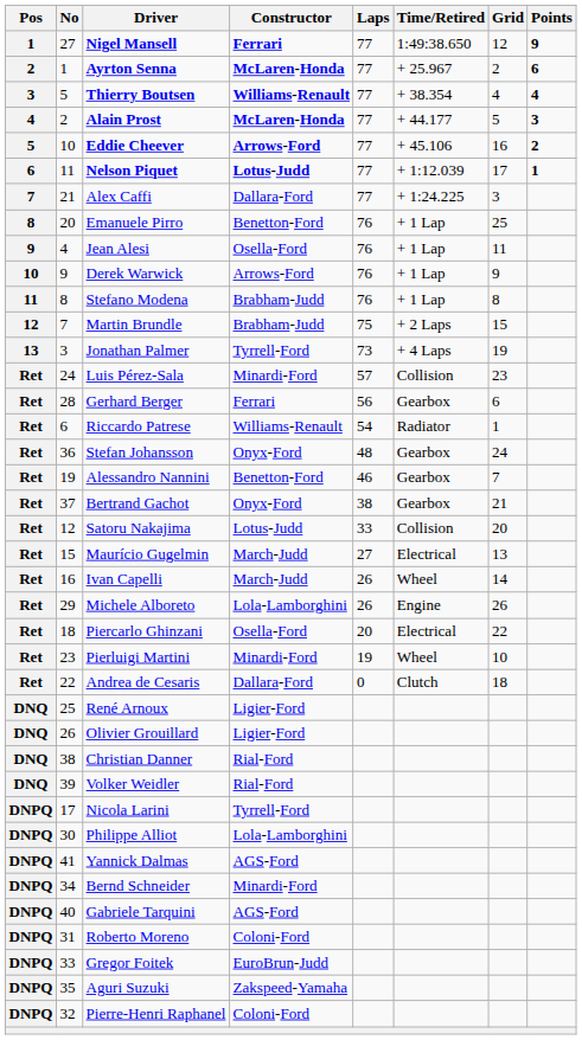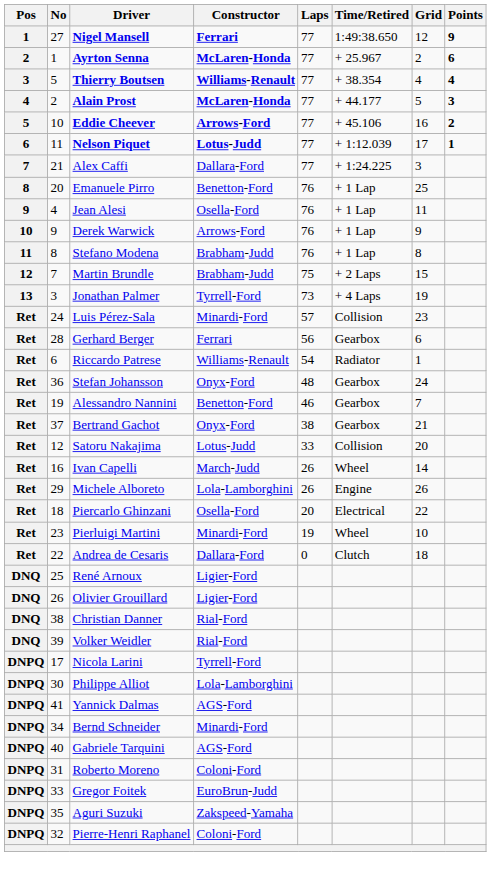 <table class="wikitable" style="font-size: 95%;">
 <tr>
 <th>Pos</th>
 <th>No</th>
 <th>Driver</th>
 <th>Constructor</th>
 <th>Laps</th>
 <th>Time/Retired</th>
 <th>Grid</th>
 <th>Points</th>
 </tr>
 <tr>
 <th>1</th>
 <td>27</td>
 <td> <strong><a href='#'>Nigel Mansell</a></strong></td>
 <td><strong><a href='#'>Ferrari</a></strong></td>
 <td>77</td>
 <td>1:49:38.650</td>
 <td>12</td>
 <td><strong>9</strong></td>
 </tr>
 <tr>
 <th>2</th>
 <td>1</td>
 <td> <strong><a href='#'>Ayrton Senna</a></strong></td>
 <td><strong><a href='#'>McLaren</a>-<a href='#'>Honda</a></strong></td>
 <td>77</td>
 <td>+ 25.967</td>
 <td>2</td>
 <td><strong>6</strong></td>
 </tr>
 <tr>
 <th>3</th>
 <td>5</td>
 <td> <strong><a href='#'>Thierry Boutsen</a></strong></td>
 <td><strong><a href='#'>Williams</a>-<a href='#'>Renault</a></strong></td>
 <td>77</td>
 <td>+ 38.354</td>
 <td>4</td>
 <td><strong>4</strong></td>
 </tr>
 <tr>
 <th>4</th>
 <td>2</td>
 <td> <strong><a href='#'>Alain Prost</a></strong></td>
 <td><strong><a href='#'>McLaren</a>-<a href='#'>Honda</a></strong></td>
 <td>77</td>
 <td>+ 44.177</td>
 <td>5</td>
 <td><strong>3</strong></td>
 </tr>
 <tr>
 <th>5</th>
 <td>10</td>
 <td> <strong><a href='#'>Eddie Cheever</a></strong></td>
 <td><strong><a href='#'>Arrows</a>-<a href='#'>Ford</a></strong></td>
 <td>77</td>
 <td>+ 45.106</td>
 <td>16</td>
 <td><strong>2</strong></td>
 </tr>
 <tr>
 <th>6</th>
 <td>11</td>
 <td> <strong><a href='#'>Nelson Piquet</a></strong></td>
 <td><strong><a href='#'>Lotus</a>-<a href='#'>Judd</a></strong></td>
 <td>77</td>
 <td>+ 1:12.039</td>
 <td>17</td>
 <td><strong>1</strong></td>
 </tr>
 <tr>
 <th>7</th>
 <td>21</td>
 <td> <a href='#'>Alex Caffi</a></td>
 <td><a href='#'>Dallara</a>-<a href='#'>Ford</a></td>
 <td>77</td>
 <td>+ 1:24.225</td>
 <td>3</td>
 <td> </td>
 </tr>
 <tr>
 <th>8</th>
 <td>20</td>
 <td> <a href='#'>Emanuele Pirro</a></td>
 <td><a href='#'>Benetton</a>-<a href='#'>Ford</a></td>
 <td>76</td>
 <td>+ 1 Lap</td>
 <td>25</td>
 <td> </td>
 </tr>
 <tr>
 <th>9</th>
 <td>4</td>
 <td> <a href='#'>Jean Alesi</a></td>
 <td><a href='#'>Osella</a>-<a href='#'>Ford</a></td>
 <td>76</td>
 <td>+ 1 Lap</td>
 <td>11</td>
 <td> </td>
 </tr>
 <tr>
 <th>10</th>
 <td>9</td>
 <td> <a href='#'>Derek Warwick</a></td>
 <td><a href='#'>Arrows</a>-<a href='#'>Ford</a></td>
 <td>76</td>
 <td>+ 1 Lap</td>
 <td>9</td>
 <td> </td>
 </tr>
 <tr>
 <th>11</th>
 <td>8</td>
 <td> <a href='#'>Stefano Modena</a></td>
 <td><a href='#'>Brabham</a>-<a href='#'>Judd</a></td>
 <td>76</td>
 <td>+ 1 Lap</td>
 <td>8</td>
 <td> </td>
 </tr>
 <tr>
 <th>12</th>
 <td>7</td>
 <td> <a href='#'>Martin Brundle</a></td>
 <td><a href='#'>Brabham</a>-<a href='#'>Judd</a></td>
 <td>75</td>
 <td>+ 2 Laps</td>
 <td>15</td>
 <td> </td>
 </tr>
 <tr>
 <th>13</th>
 <td>3</td>
 <td> <a href='#'>Jonathan Palmer</a></td>
 <td><a href='#'>Tyrrell</a>-<a href='#'>Ford</a></td>
 <td>73</td>
 <td>+ 4 Laps</td>
 <td>19</td>
 <td> </td>
 </tr>
 <tr>
 <th>Ret</th>
 <td>24</td>
 <td> <a href='#'>Luis Pérez-Sala</a></td>
 <td><a href='#'>Minardi</a>-<a href='#'>Ford</a></td>
 <td>57</td>
 <td>Collision</td>
 <td>23</td>
 <td> </td>
 </tr>
 <tr>
 <th>Ret</th>
 <td>28</td>
 <td> <a href='#'>Gerhard Berger</a></td>
 <td><a href='#'>Ferrari</a></td>
 <td>56</td>
 <td>Gearbox</td>
 <td>6</td>
 <td> </td>
 </tr>
 <tr>
 <th>Ret</th>
 <td>6</td>
 <td> <a href='#'>Riccardo Patrese</a></td>
 <td><a href='#'>Williams</a>-<a href='#'>Renault</a></td>
 <td>54</td>
 <td>Radiator</td>
 <td>1</td>
 <td> </td>
 </tr>
 <tr>
 <th>Ret</th>
 <td>36</td>
 <td> <a href='#'>Stefan Johansson</a></td>
 <td><a href='#'>Onyx</a>-<a href='#'>Ford</a></td>
 <td>48</td>
 <td>Gearbox</td>
 <td>24</td>
 <td> </td>
 </tr>
 <tr>
 <th>Ret</th>
 <td>19</td>
 <td> <a href='#'>Alessandro Nannini</a></td>
 <td><a href='#'>Benetton</a>-<a href='#'>Ford</a></td>
 <td>46</td>
 <td>Gearbox</td>
 <td>7</td>
 <td> </td>
 </tr>
 <tr>
 <th>Ret</th>
 <td>37</td>
 <td> <a href='#'>Bertrand Gachot</a></td>
 <td><a href='#'>Onyx</a>-<a href='#'>Ford</a></td>
 <td>38</td>
 <td>Gearbox</td>
 <td>21</td>
 <td> </td>
 </tr>
 <tr>
 <th>Ret</th>
 <td>12</td>
 <td> <a href='#'>Satoru Nakajima</a></td>
 <td><a href='#'>Lotus</a>-<a href='#'>Judd</a></td>
 <td>33</td>
 <td>Collision</td>
 <td>20</td>
 <td> </td>
 </tr>
 <tr>
 <th>Ret</th>
-<td>15</td>
-<td> <a href='#'>Maurício Gugelmin</a></td>
-<td><a href='#'>March</a>-<a href='#'>Judd</a></td>
-<td>27</td>
-<td>Electrical</td>
-<td>13</td>
-<td> </td>
-</tr>
-<tr>
-<th>Ret</th>
 <td>16</td>
 <td> <a href='#'>Ivan Capelli</a></td>
 <td><a href='#'>March</a>-<a href='#'>Judd</a></td>
 <td>26</td>
 <td>Wheel</td>
 <td>14</td>
 <td> </td>
 </tr>
 <tr>
 <th>Ret</th>
 <td>29</td>
 <td> <a href='#'>Michele Alboreto</a></td>
 <td><a href='#'>Lola</a>-<a href='#'>Lamborghini</a></td>
 <td>26</td>
 <td>Engine</td>
 <td>26</td>
 <td> </td>
 </tr>
 <tr>
 <th>Ret</th>
 <td>18</td>
 <td> <a href='#'>Piercarlo Ghinzani</a></td>
 <td><a href='#'>Osella</a>-<a href='#'>Ford</a></td>
 <td>20</td>
 <td>Electrical</td>
 <td>22</td>
 <td> </td>
 </tr>
 <tr>
 <th>Ret</th>
 <td>23</td>
 <td> <a href='#'>Pierluigi Martini</a></td>
 <td><a href='#'>Minardi</a>-<a href='#'>Ford</a></td>
 <td>19</td>
 <td>Wheel</td>
 <td>10</td>
 <td> </td>
 </tr>
 <tr>
 <th>Ret</th>
 <td>22</td>
 <td> <a href='#'>Andrea de Cesaris</a></td>
 <td><a href='#'>Dallara</a>-<a href='#'>Ford</a></td>
 <td>0</td>
 <td>Clutch</td>
 <td>18</td>
 <td> </td>
 </tr>
 <tr>
 <th>DNQ</th>
 <td>25</td>
 <td> <a href='#'>René Arnoux</a></td>
 <td><a href='#'>Ligier</a>-<a href='#'>Ford</a></td>
 <td> </td>
 <td></td>
 <td></td>
 <td> </td>
 </tr>
 <tr>
 <th>DNQ</th>
 <td>26</td>
 <td> <a href='#'>Olivier Grouillard</a></td>
 <td><a href='#'>Ligier</a>-<a href='#'>Ford</a></td>
 <td> </td>
 <td></td>
 <td></td>
 <td> </td>
 </tr>
 <tr>
 <th>DNQ</th>
 <td>38</td>
 <td> <a href='#'>Christian Danner</a></td>
 <td><a href='#'>Rial</a>-<a href='#'>Ford</a></td>
 <td> </td>
 <td></td>
 <td></td>
 <td> </td>
 </tr>
 <tr>
 <th>DNQ</th>
 <td>39</td>
 <td> <a href='#'>Volker Weidler</a></td>
 <td><a href='#'>Rial</a>-<a href='#'>Ford</a></td>
 <td> </td>
 <td></td>
 <td></td>
 <td> </td>
 </tr>
 <tr>
 <th>DNPQ</th>
 <td>17</td>
 <td> <a href='#'>Nicola Larini</a></td>
 <td><a href='#'>Tyrrell</a>-<a href='#'>Ford</a></td>
 <td> </td>
 <td></td>
 <td></td>
 <td> </td>
 </tr>
 <tr>
 <th>DNPQ</th>
 <td>30</td>
 <td> <a href='#'>Philippe Alliot</a></td>
 <td><a href='#'>Lola</a>-<a href='#'>Lamborghini</a></td>
 <td> </td>
 <td></td>
 <td></td>
 <td> </td>
 </tr>
 <tr>
 <th>DNPQ</th>
 <td>41</td>
 <td> <a href='#'>Yannick Dalmas</a></td>
 <td><a href='#'>AGS</a>-<a href='#'>Ford</a></td>
 <td> </td>
 <td></td>
 <td></td>
 <td> </td>
 </tr>
 <tr>
 <th>DNPQ</th>
 <td>34</td>
 <td> <a href='#'>Bernd Schneider</a></td>
 <td><a href='#'>Minardi</a>-<a href='#'>Ford</a></td>
 <td> </td>
 <td></td>
 <td></td>
 <td> </td>
 </tr>
 <tr>
 <th>DNPQ</th>
 <td>40</td>
 <td> <a href='#'>Gabriele Tarquini</a></td>
 <td><a href='#'>AGS</a>-<a href='#'>Ford</a></td>
 <td> </td>
 <td></td>
 <td></td>
 <td> </td>
 </tr>
 <tr>
 <th>DNPQ</th>
 <td>31</td>
 <td> <a href='#'>Roberto Moreno</a></td>
 <td><a href='#'>Coloni</a>-<a href='#'>Ford</a></td>
 <td> </td>
 <td></td>
 <td></td>
 <td> </td>
 </tr>
 <tr>
 <th>DNPQ</th>
 <td>33</td>
 <td> <a href='#'>Gregor Foitek</a></td>
 <td><a href='#'>EuroBrun</a>-<a href='#'>Judd</a></td>
 <td> </td>
 <td></td>
 <td></td>
 <td> </td>
 </tr>
 <tr>
 <th>DNPQ</th>
 <td>35</td>
 <td> <a href='#'>Aguri Suzuki</a></td>
 <td><a href='#'>Zakspeed</a>-<a href='#'>Yamaha</a></td>
 <td> </td>
 <td></td>
 <td></td>
 <td> </td>
 </tr>
 <tr>
 <th>DNPQ</th>
 <td>32</td>
 <td> <a href='#'>Pierre-Henri Raphanel</a></td>
 <td><a href='#'>Coloni</a>-<a href='#'>Ford</a></td>
 <td> </td>
 <td></td>
 <td></td>
 <td> </td>
 </tr>
 <tr>
 <th colspan="8"></th>
 </tr>
 </table>
